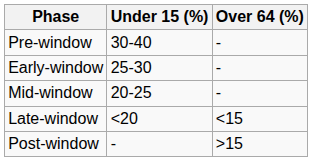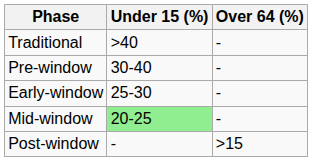 <table class="wikitable" style="margin-left: auto; margin-right: auto; border: none;">
 <tr>
 <th>Phase</th>
 <th>Under 15 (%)</th>
 <th>Over 64 (%)</th>
+</tr>
+<tr>
+<td>Traditional</td>
+<td>>40</td>
+<td>-</td>
 </tr>
 <tr>
 <td>Pre-window</td>
 <td>30-40</td>
 <td>-</td>
 </tr>
 <tr>
 <td>Early-window</td>
 <td>25-30</td>
 <td>-</td>
 </tr>
 <tr>
 <td>Mid-window</td>
-<td>20-25</td>
+<td style="background: lightgreen;">20-25</td>
 <td>-</td>
-</tr>
-<tr>
-<td>Late-window</td>
-<td><20</td>
-<td><15</td>
 </tr>
 <tr>
 <td>Post-window</td>
 <td>-</td>
 <td>>15</td>
 </tr>
 </table>
